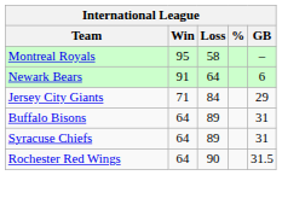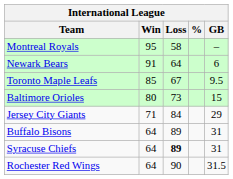 <table class="wikitable">
 <tr>
 <th colspan="5">International League</th>
 </tr>
 <tr>
 <th width="60%">Team</th>
 <th>Win</th>
 <th>Loss</th>
 <th>%</th>
 <th>GB</th>
 </tr>
 <tr align=center bgcolor=ccffcc>
 <td align=left><a href='#'>Montreal Royals</a></td>
 <td>95</td>
 <td>58</td>
 <td></td>
 <td>–</td>
 </tr>
 <tr align=center bgcolor=ccffcc>
 <td align=left><a href='#'>Newark Bears</a></td>
 <td>91</td>
 <td>64</td>
 <td></td>
 <td>6</td>
 </tr>
+<tr align=center bgcolor=ccffcc>
+<td align=left><a href='#'>Toronto Maple Leafs</a></td>
+<td>85</td>
+<td>67</td>
+<td></td>
+<td>9.5</td>
+</tr>
+<tr align=center bgcolor=ccffcc>
+<td align=left><a href='#'>Baltimore Orioles</a></td>
+<td>80</td>
+<td>73</td>
+<td></td>
+<td>15</td>
+</tr>
 <tr align=center>
 <td align=left><a href='#'>Jersey City Giants</a></td>
 <td>71</td>
 <td>84</td>
 <td></td>
 <td>29</td>
 </tr>
 <tr align=center>
 <td align=left><a href='#'>Buffalo Bisons</a></td>
 <td>64</td>
 <td>89</td>
 <td></td>
 <td>31</td>
 </tr>
 <tr align=center>
 <td align=left><a href='#'>Syracuse Chiefs</a></td>
 <td>64</td>
-<td>89</td>
+<td><strong>89</strong></td>
 <td></td>
 <td>31</td>
 </tr>
 <tr align=center>
 <td align=left><a href='#'>Rochester Red Wings</a></td>
 <td>64</td>
 <td>90</td>
 <td></td>
 <td>31.5</td>
 </tr>
 </table>
